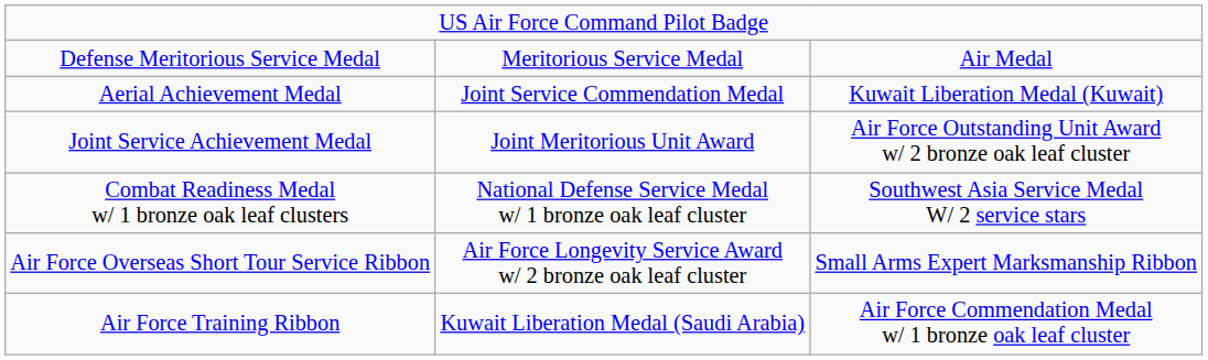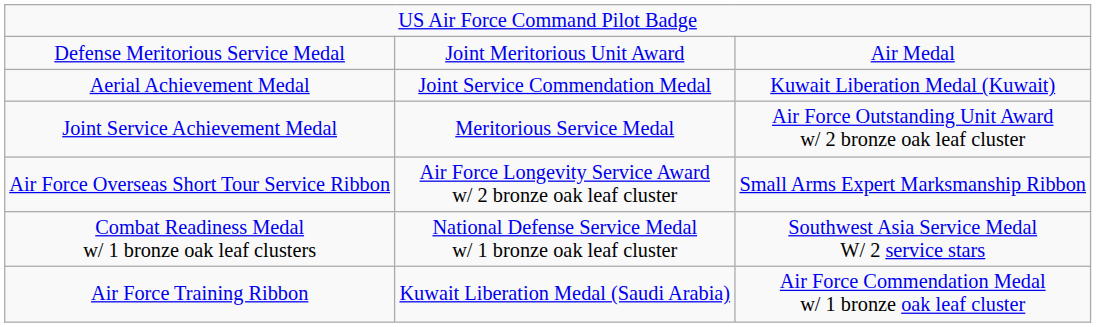 <table class="wikitable" style="margin:1em auto; text-align:center;">
 <tr>
 <td colspan="3"><a href='#'>US Air Force Command Pilot Badge</a></td>
 </tr>
 <tr>
 <td><a href='#'>Defense Meritorious Service Medal</a></td>
-<td><a href='#'>Meritorious Service Medal</a></td>
+<td><a href='#'>Joint Meritorious Unit Award</a></td>
 <td><a href='#'>Air Medal</a></td>
 </tr>
 <tr>
 <td><a href='#'>Aerial Achievement Medal</a></td>
 <td><a href='#'>Joint Service Commendation Medal</a></td>
 <td><a href='#'>Kuwait Liberation Medal (Kuwait)</a></td>
 </tr>
 <tr>
 <td><a href='#'>Joint Service Achievement Medal</a></td>
-<td><a href='#'>Joint Meritorious Unit Award</a></td>
+<td><a href='#'>Meritorious Service Medal</a></td>
 <td><a href='#'>Air Force Outstanding Unit Award</a><br>w/ 2 bronze oak leaf cluster</td>
+</tr>
+<tr>
+<td><a href='#'>Air Force Overseas Short Tour Service Ribbon </a></td>
+<td><a href='#'>Air Force Longevity Service Award</a><br>w/ 2 bronze oak leaf cluster</td>
+<td><a href='#'>Small Arms Expert Marksmanship Ribbon</a></td>
 </tr>
 <tr>
 <td><a href='#'>Combat Readiness Medal</a><br>w/ 1 bronze oak leaf clusters</td>
 <td><a href='#'>National Defense Service Medal</a><br>w/ 1 bronze oak leaf cluster</td>
 <td><a href='#'>Southwest Asia Service Medal</a><br> W/ 2 <a href='#'>service stars</a></td>
 </tr>
 <tr>
-<td><a href='#'>Air Force Overseas Short Tour Service Ribbon </a></td>
-<td><a href='#'>Air Force Longevity Service Award</a><br>w/ 2 bronze oak leaf cluster</td>
-<td><a href='#'>Small Arms Expert Marksmanship Ribbon</a></td>
-</tr>
-<tr>
 <td><a href='#'>Air Force Training Ribbon</a></td>
 <td><a href='#'>Kuwait Liberation Medal (Saudi Arabia)</a></td>
 <td><a href='#'>Air Force Commendation Medal</a><br>w/ 1 bronze <a href='#'>oak leaf cluster</a></td>
 </tr>
 </table>
